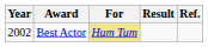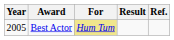 <table class= "wikitable">
 <tr>
 <th>Year</th>
 <th>Award</th>
 <th>For</th>
 <th>Result</th>
 <th>Ref.</th>
 </tr>
 <tr>
-<td>2002</td>
+<td>2005</td>
 <td><a href='#'>Best Actor</a></td>
 <td style="background: khaki;"><em><a href='#'>Hum Tum</a></em></td>
 <td></td>
 <td></td>
 </tr>
 </table>
